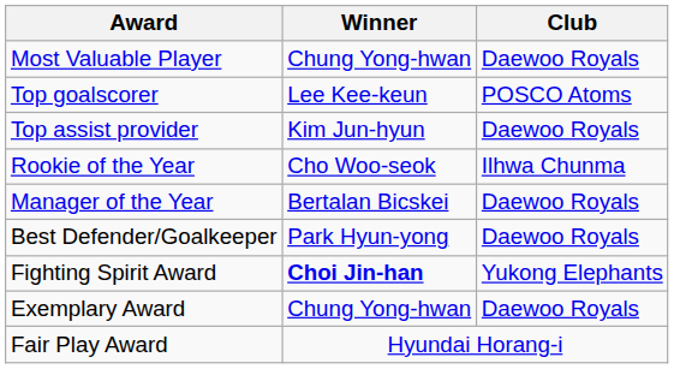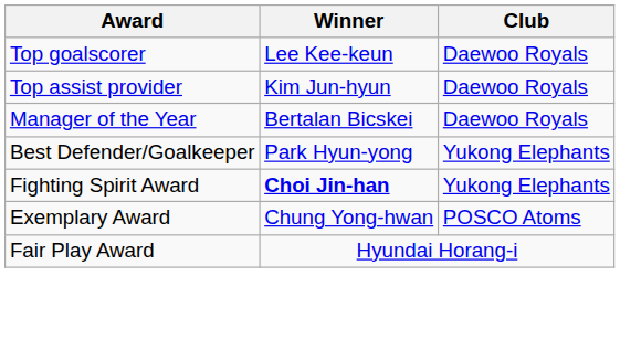 <table class="wikitable">
 <tr>
 <th>Award</th>
 <th>Winner</th>
 <th>Club</th>
 </tr>
 <tr>
-<td><a href='#'>Most Valuable Player</a></td>
-<td> <a href='#'>Chung Yong-hwan</a></td>
-<td><a href='#'>Daewoo Royals</a></td>
-</tr>
-<tr>
 <td><a href='#'>Top goalscorer</a></td>
 <td> <a href='#'>Lee Kee-keun</a></td>
-<td><a href='#'>POSCO Atoms</a></td>
+<td><a href='#'>Daewoo Royals</a></td>
 </tr>
 <tr>
 <td><a href='#'>Top assist provider</a></td>
 <td> <a href='#'>Kim Jun-hyun</a></td>
 <td><a href='#'>Daewoo Royals</a></td>
-</tr>
-<tr>
-<td><a href='#'>Rookie of the Year</a></td>
-<td> <a href='#'>Cho Woo-seok</a></td>
-<td><a href='#'>Ilhwa Chunma</a></td>
 </tr>
 <tr>
 <td><a href='#'>Manager of the Year</a></td>
 <td> <a href='#'>Bertalan Bicskei</a></td>
 <td><a href='#'>Daewoo Royals</a></td>
 </tr>
 <tr>
 <td>Best Defender/Goalkeeper</td>
 <td> <a href='#'>Park Hyun-yong</a></td>
-<td><a href='#'>Daewoo Royals</a></td>
+<td><a href='#'>Yukong Elephants</a></td>
 </tr>
 <tr>
 <td>Fighting Spirit Award</td>
 <td><strong> <a href='#'>Choi Jin-han</a></strong></td>
 <td><a href='#'>Yukong Elephants</a></td>
 </tr>
 <tr>
 <td>Exemplary Award</td>
 <td> <a href='#'>Chung Yong-hwan</a></td>
-<td><a href='#'>Daewoo Royals</a></td>
+<td><a href='#'>POSCO Atoms</a></td>
 </tr>
 <tr>
 <td>Fair Play Award</td>
 <td colspan="2" align="center"><a href='#'>Hyundai Horang-i</a></td>
 </tr>
 </table>
